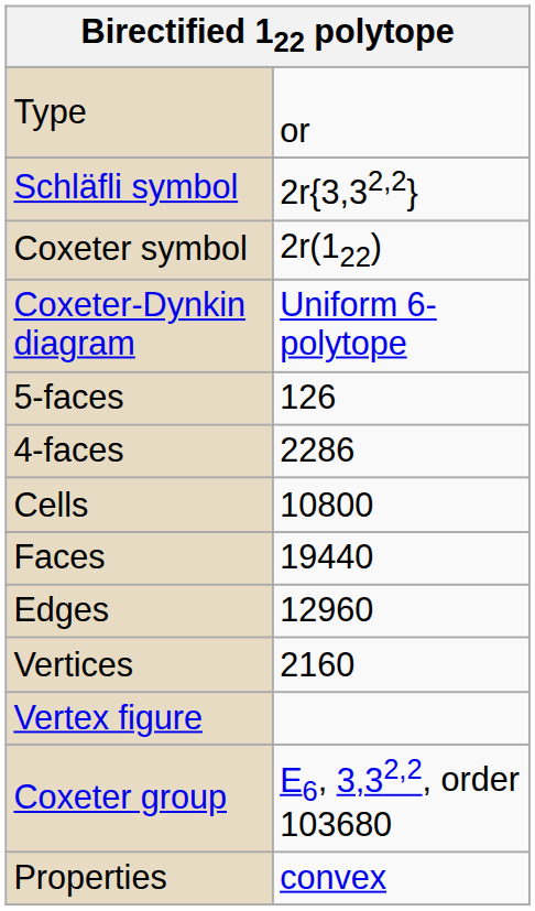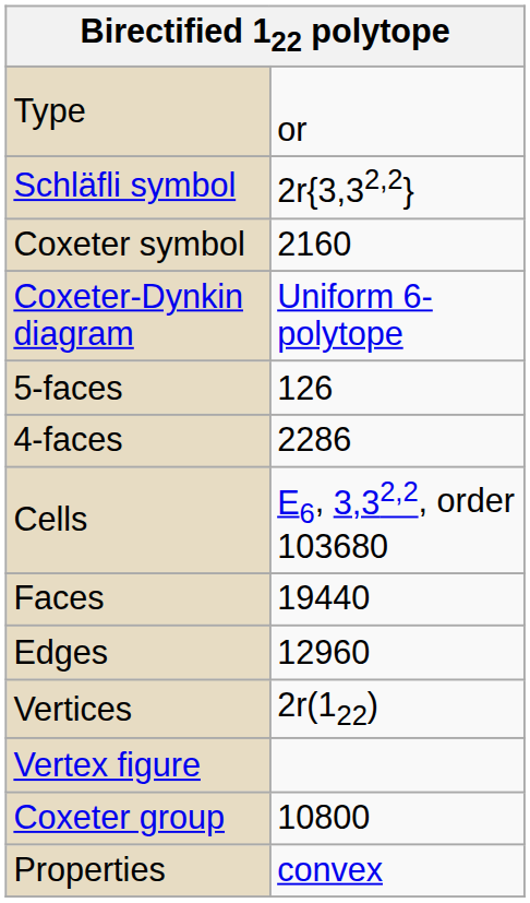 <table class="wikitable" align="right" style="margin-left:10px" width="250">
 <tr>
 <th bgcolor=#e7dcc3 colspan=2>Birectified 1<sub>22</sub> polytope</th>
 </tr>
 <tr>
 <td bgcolor=#e7dcc3>Type</td>
 <td><br>or </td>
 </tr>
 <tr>
 <td bgcolor=#e7dcc3><a href='#'>Schläfli symbol</a></td>
 <td>2r{3,3<sup>2,2</sup>}</td>
 </tr>
 <tr>
 <td bgcolor=#e7dcc3>Coxeter symbol</td>
-<td>2r(1<sub>22</sub>)</td>
+<td>2160</td>
 </tr>
 <tr>
 <td bgcolor=#e7dcc3><a href='#'>Coxeter-Dynkin diagram</a></td>
 <td><a href='#'>Uniform 6-polytope</a></td>
 </tr>
 <tr>
 <td bgcolor=#e7dcc3>5-faces</td>
 <td>126</td>
 </tr>
 <tr>
 <td bgcolor=#e7dcc3>4-faces</td>
 <td>2286</td>
 </tr>
 <tr>
 <td bgcolor=#e7dcc3>Cells</td>
-<td>10800</td>
+<td><a href='#'>E<sub>6</sub></a>, <a href='#'>3,3<sup>2,2</sup></a>, order 103680</td>
 </tr>
 <tr>
 <td bgcolor=#e7dcc3>Faces</td>
 <td>19440</td>
 </tr>
 <tr>
 <td bgcolor=#e7dcc3>Edges</td>
 <td>12960</td>
 </tr>
 <tr>
 <td bgcolor=#e7dcc3>Vertices</td>
-<td>2160</td>
+<td>2r(1<sub>22</sub>)</td>
 </tr>
 <tr>
 <td bgcolor=#e7dcc3><a href='#'>Vertex figure</a></td>
 <td></td>
 </tr>
 <tr>
 <td bgcolor=#e7dcc3><a href='#'>Coxeter group</a></td>
-<td><a href='#'>E<sub>6</sub></a>, <a href='#'>3,3<sup>2,2</sup></a>, order 103680</td>
+<td>10800</td>
 </tr>
 <tr>
 <td bgcolor=#e7dcc3>Properties</td>
 <td><a href='#'>convex</a></td>
 </tr>
 </table>
